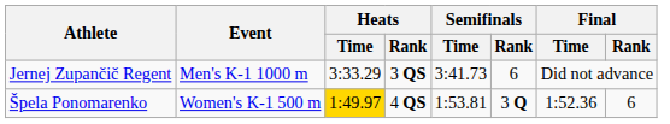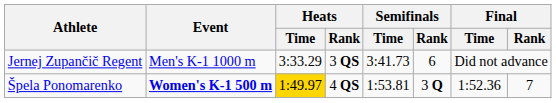 <table class="wikitable" style="font-size:90%">
 <tr>
 <th rowspan=2>Athlete</th>
 <th rowspan=2>Event</th>
 <th colspan=2>Heats</th>
 <th colspan=2>Semifinals</th>
 <th colspan=2>Final</th>
 </tr>
 <tr style="font-size:95%">
 <th>Time</th>
 <th>Rank</th>
 <th>Time</th>
 <th>Rank</th>
 <th>Time</th>
 <th>Rank</th>
 </tr>
 <tr align=center>
 <td align=left><a href='#'>Jernej Zupančič Regent</a></td>
 <td align=left><a href='#'>Men's K-1 1000 m</a></td>
 <td>3:33.29</td>
 <td>3 <strong>QS</strong></td>
 <td>3:41.73</td>
 <td>6</td>
 <td colspan=2>Did not advance</td>
 </tr>
 <tr align=center>
 <td align=left><a href='#'>Špela Ponomarenko</a></td>
-<td align=left><a href='#'>Women's K-1 500 m</a></td>
+<td align=left><strong><a href='#'>Women's K-1 500 m</a></strong></td>
 <td style="background: gold;">1:49.97</td>
 <td>4 <strong>QS</strong></td>
 <td>1:53.81</td>
 <td>3 <strong>Q</strong></td>
 <td>1:52.36</td>
-<td>6</td>
+<td>7</td>
 </tr>
 </table>
